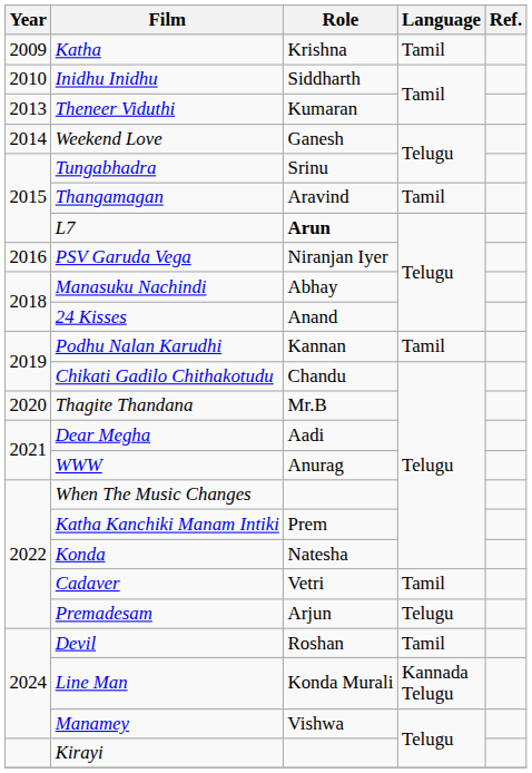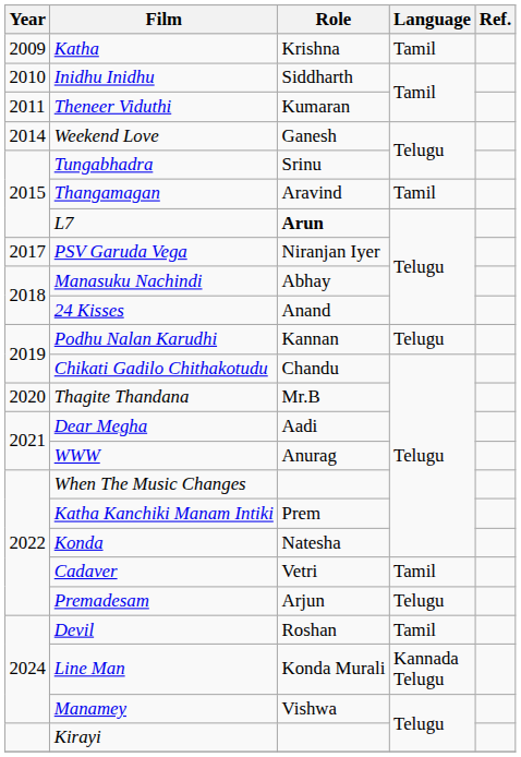 <table class="wikitable sortable">
 <tr style="background:#cccccf; text-align:center;">
 <th>Year</th>
 <th>Film</th>
 <th>Role</th>
 <th>Language</th>
 <th class ="unsortable">Ref.</th>
 </tr>
 <tr>
 <td>2009</td>
 <td><em><a href='#'>Katha</a></em></td>
 <td>Krishna</td>
 <td>Tamil</td>
 <td></td>
 </tr>
 <tr>
 <td>2010</td>
 <td><em><a href='#'>Inidhu Inidhu</a></em></td>
 <td>Siddharth</td>
 <td rowspan="2">Tamil</td>
 <td></td>
 </tr>
 <tr>
-<td>2013</td>
+<td>2011</td>
 <td><em><a href='#'>Theneer Viduthi</a></em></td>
 <td>Kumaran</td>
 <td></td>
 </tr>
 <tr>
 <td>2014</td>
 <td><em>Weekend Love</em></td>
 <td>Ganesh</td>
 <td rowspan="2">Telugu</td>
 <td></td>
 </tr>
 <tr>
 <td rowspan="3">2015</td>
 <td><em><a href='#'>Tungabhadra</a></em></td>
 <td>Srinu</td>
 <td></td>
 </tr>
 <tr>
 <td><em><a href='#'>Thangamagan</a></em></td>
 <td>Aravind</td>
 <td>Tamil</td>
 <td></td>
 </tr>
 <tr>
 <td><em>L7</em></td>
 <td><strong>Arun</strong></td>
 <td rowspan="4">Telugu</td>
 <td></td>
 </tr>
 <tr>
-<td>2016</td>
+<td>2017</td>
 <td><em><a href='#'>PSV Garuda Vega</a></em></td>
 <td>Niranjan Iyer</td>
 <td></td>
 </tr>
 <tr>
 <td rowspan="2">2018</td>
 <td><em><a href='#'>Manasuku Nachindi</a></em></td>
 <td>Abhay</td>
 <td></td>
 </tr>
 <tr>
 <td><em><a href='#'>24 Kisses</a></em></td>
 <td>Anand</td>
 <td></td>
 </tr>
 <tr>
 <td rowspan="2">2019</td>
 <td><em><a href='#'>Podhu Nalan Karudhi</a></em></td>
 <td>Kannan</td>
-<td>Tamil</td>
+<td>Telugu</td>
 <td></td>
 </tr>
 <tr>
 <td><em><a href='#'>Chikati Gadilo Chithakotudu</a></em></td>
 <td>Chandu</td>
 <td rowspan="7">Telugu</td>
 <td></td>
 </tr>
 <tr>
 <td>2020</td>
 <td><em>Thagite Thandana</em></td>
 <td>Mr.B</td>
 <td></td>
 </tr>
 <tr>
 <td rowspan="2">2021</td>
 <td><em><a href='#'>Dear Megha</a></em></td>
 <td>Aadi</td>
 <td></td>
 </tr>
 <tr>
 <td><em><a href='#'>WWW</a></em></td>
 <td>Anurag</td>
 <td></td>
 </tr>
 <tr>
 <td rowspan="5">2022</td>
 <td><em>When The Music Changes</em></td>
 <td></td>
 <td></td>
 </tr>
 <tr>
 <td><em><a href='#'>Katha Kanchiki Manam Intiki</a></em></td>
 <td>Prem</td>
 <td></td>
 </tr>
 <tr>
 <td><em><a href='#'>Konda</a></em></td>
 <td>Natesha</td>
 <td></td>
 </tr>
 <tr>
 <td><em><a href='#'>Cadaver</a></em></td>
 <td>Vetri</td>
 <td>Tamil</td>
 <td></td>
 </tr>
 <tr>
 <td><em><a href='#'>Premadesam</a></em></td>
 <td>Arjun</td>
 <td>Telugu</td>
 <td></td>
 </tr>
 <tr>
 <td rowspan="3">2024</td>
 <td><em><a href='#'>Devil</a></em></td>
 <td>Roshan</td>
 <td>Tamil</td>
 <td></td>
 </tr>
 <tr>
 <td><em><a href='#'>Line Man</a></em></td>
 <td>Konda Murali</td>
 <td>Kannada<br>Telugu</td>
 <td></td>
 </tr>
 <tr>
 <td><em><a href='#'>Manamey</a></em></td>
 <td>Vishwa</td>
 <td rowspan="2">Telugu</td>
 <td></td>
 </tr>
 <tr>
 <td></td>
 <td><em>Kirayi</em></td>
 <td></td>
 <td></td>
 </tr>
 <tr>
 </tr>
 </table>
